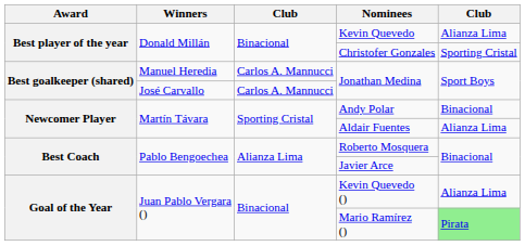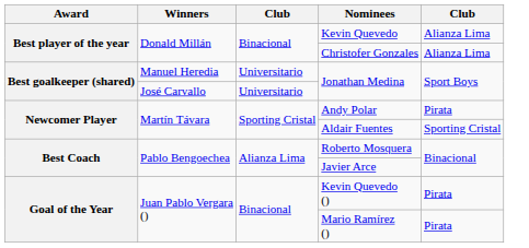 <table class="wikitable">
 <tr>
 <th>Award</th>
 <th>Winners</th>
 <th>Club</th>
 <th>Nominees</th>
 <th>Club</th>
 </tr>
 <tr>
 <th rowspan="2">Best player of the year</th>
 <td rowspan="2"> <a href='#'>Donald Millán</a></td>
 <td rowspan="2"><a href='#'>Binacional</a></td>
 <td> <a href='#'>Kevin Quevedo</a></td>
 <td><a href='#'>Alianza Lima</a></td>
 </tr>
 <tr>
 <td> <a href='#'>Christofer Gonzales</a></td>
-<td><a href='#'>Sporting Cristal</a></td>
+<td><a href='#'>Alianza Lima</a></td>
 </tr>
 <tr>
 <th rowspan="2">Best goalkeeper (shared)</th>
 <td> <a href='#'>Manuel Heredia</a></td>
-<td><a href='#'>Carlos A. Mannucci</a></td>
+<td><a href='#'>Universitario</a></td>
 <td rowspan="2"> <a href='#'>Jonathan Medina</a></td>
 <td rowspan="2"><a href='#'>Sport Boys</a></td>
 </tr>
 <tr>
 <td> <a href='#'>José Carvallo</a></td>
-<td><a href='#'>Carlos A. Mannucci</a></td>
+<td><a href='#'>Universitario</a></td>
 </tr>
 <tr>
 <th rowspan="2">Newcomer Player</th>
 <td rowspan="2"> <a href='#'>Martín Távara</a></td>
 <td rowspan="2"><a href='#'>Sporting Cristal</a></td>
 <td> <a href='#'>Andy Polar</a></td>
-<td><a href='#'>Binacional</a></td>
+<td><a href='#'>Pirata</a></td>
 </tr>
 <tr>
 <td> <a href='#'>Aldair Fuentes</a></td>
-<td><a href='#'>Alianza Lima</a></td>
+<td><a href='#'>Sporting Cristal</a></td>
 </tr>
 <tr>
 <th rowspan="2">Best Coach</th>
 <td rowspan="2"> <a href='#'>Pablo Bengoechea</a></td>
 <td rowspan="2"><a href='#'>Alianza Lima</a></td>
 <td> <a href='#'>Roberto Mosquera</a></td>
 <td rowspan="2"><a href='#'>Binacional</a></td>
 </tr>
 <tr>
 <td> <a href='#'>Javier Arce</a></td>
 </tr>
 <tr>
 <th rowspan="2">Goal of the Year</th>
 <td rowspan="2"> <a href='#'>Juan Pablo Vergara</a><br>()</td>
 <td rowspan="2"><a href='#'>Binacional</a></td>
 <td> <a href='#'>Kevin Quevedo</a><br>()</td>
-<td><a href='#'>Alianza Lima</a></td>
+<td><a href='#'>Pirata</a></td>
 </tr>
 <tr>
 <td> <a href='#'>Mario Ramírez</a><br>()</td>
-<td style="background: lightgreen;"><a href='#'>Pirata</a></td>
+<td><a href='#'>Pirata</a></td>
 </tr>
 </table>
